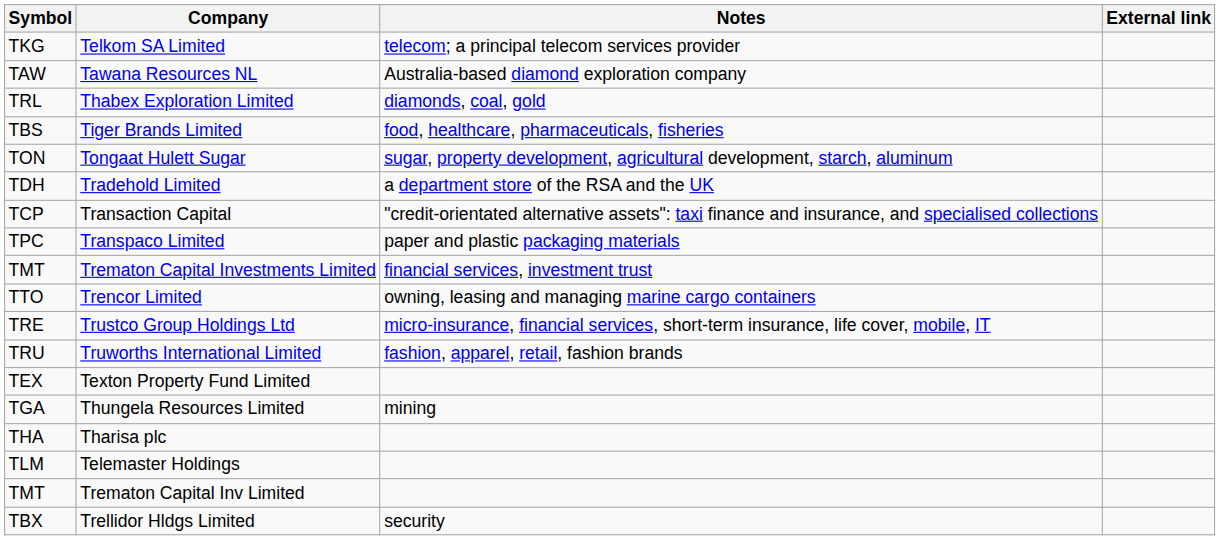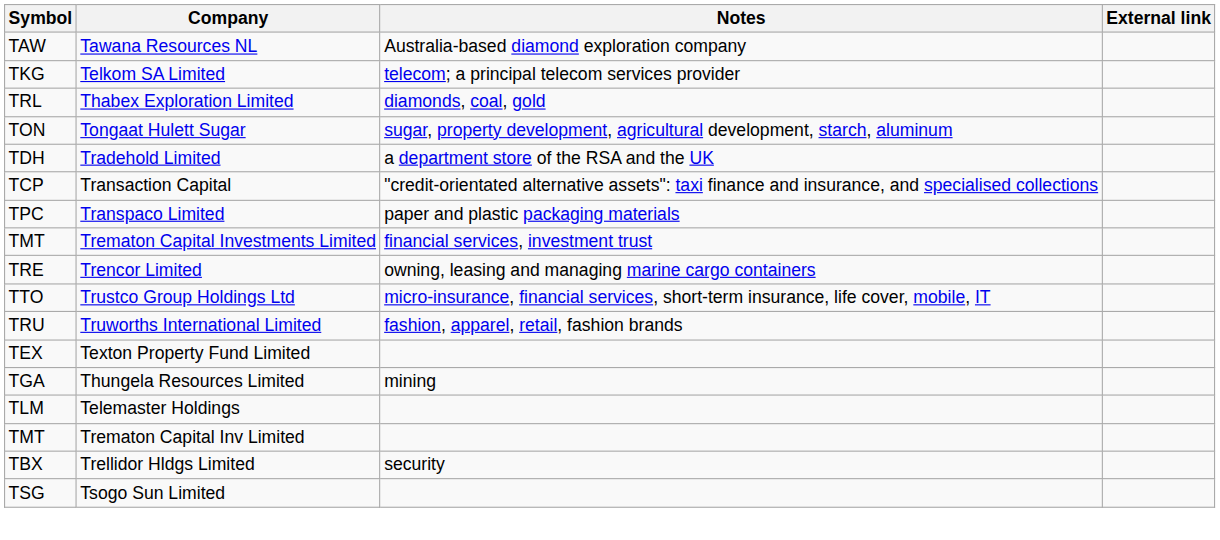 <table class="wikitable sortable">
 <tr>
 <th>Symbol</th>
 <th>Company</th>
 <th>Notes</th>
 <th>External link</th>
 </tr>
 <tr>
+<td>TAW</td>
+<td><a href='#'>Tawana Resources NL</a></td>
+<td>Australia-based <a href='#'>diamond</a> exploration company</td>
+<td></td>
+</tr>
+<tr>
 <td>TKG</td>
 <td><a href='#'>Telkom SA Limited</a></td>
 <td><a href='#'>telecom</a>; a principal telecom services provider</td>
 <td></td>
 </tr>
 <tr>
-<td>TAW</td>
-<td><a href='#'>Tawana Resources NL</a></td>
-<td>Australia-based <a href='#'>diamond</a> exploration company</td>
-<td></td>
-</tr>
-<tr>
 <td>TRL</td>
 <td><a href='#'>Thabex Exploration Limited</a></td>
 <td><a href='#'>diamonds</a>, <a href='#'>coal</a>, <a href='#'>gold</a></td>
-<td></td>
-</tr>
-<tr>
-<td>TBS</td>
-<td><a href='#'>Tiger Brands Limited</a></td>
-<td><a href='#'>food</a>, <a href='#'>healthcare</a>, <a href='#'>pharmaceuticals</a>, <a href='#'>fisheries</a></td>
 <td></td>
 </tr>
 <tr>
 <td>TON</td>
 <td><a href='#'>Tongaat Hulett Sugar</a></td>
 <td><a href='#'>sugar</a>, <a href='#'>property development</a>, <a href='#'>agricultural</a> development, <a href='#'>starch</a>, <a href='#'>aluminum</a></td>
 <td></td>
 </tr>
 <tr>
 <td>TDH</td>
 <td><a href='#'>Tradehold Limited</a></td>
 <td>a <a href='#'>department store</a> of the RSA and the <a href='#'>UK</a></td>
 <td></td>
 </tr>
 <tr>
 <td>TCP</td>
 <td>Transaction Capital</td>
 <td>"credit-orientated alternative assets": <a href='#'>taxi</a> finance and insurance, and <a href='#'>specialised collections</a></td>
 <td></td>
 </tr>
 <tr>
 <td>TPC</td>
 <td><a href='#'>Transpaco Limited</a></td>
 <td>paper and plastic <a href='#'>packaging materials</a></td>
 <td></td>
 </tr>
 <tr>
 <td>TMT</td>
 <td><a href='#'>Trematon Capital Investments Limited</a></td>
 <td><a href='#'>financial services</a>, <a href='#'>investment trust</a></td>
 <td></td>
 </tr>
 <tr>
-<td>TTO</td>
+<td>TRE</td>
 <td><a href='#'>Trencor Limited</a></td>
 <td>owning, leasing and managing <a href='#'>marine cargo containers</a></td>
 <td></td>
 </tr>
 <tr>
-<td>TRE</td>
+<td>TTO</td>
 <td><a href='#'>Trustco Group Holdings Ltd</a></td>
 <td><a href='#'>micro-insurance</a>, <a href='#'>financial services</a>, short-term insurance, life cover, <a href='#'>mobile</a>, <a href='#'>IT</a></td>
 <td></td>
 </tr>
 <tr>
 <td>TRU</td>
 <td><a href='#'>Truworths International Limited</a></td>
 <td><a href='#'>fashion</a>, <a href='#'>apparel</a>, <a href='#'>retail</a>, fashion brands</td>
 <td></td>
 </tr>
 <tr>
 <td>TEX</td>
 <td>Texton Property Fund Limited</td>
 <td></td>
 <td></td>
 </tr>
 <tr>
 <td>TGA</td>
 <td>Thungela Resources Limited</td>
 <td>mining</td>
 <td></td>
 </tr>
 <tr>
-<td>THA</td>
-<td>Tharisa plc</td>
-<td></td>
-<td></td>
-</tr>
-<tr>
 <td>TLM</td>
 <td>Telemaster Holdings</td>
 <td></td>
 <td></td>
 </tr>
 <tr>
 <td>TMT</td>
 <td>Trematon Capital  Inv Limited</td>
 <td></td>
 <td></td>
 </tr>
 <tr>
 <td>TBX</td>
 <td>Trellidor Hldgs Limited</td>
 <td>security</td>
 <td></td>
 </tr>
+<tr>
+<td>TSG</td>
+<td>Tsogo Sun Limited</td>
+<td></td>
+<td></td>
+</tr>
 </table>
